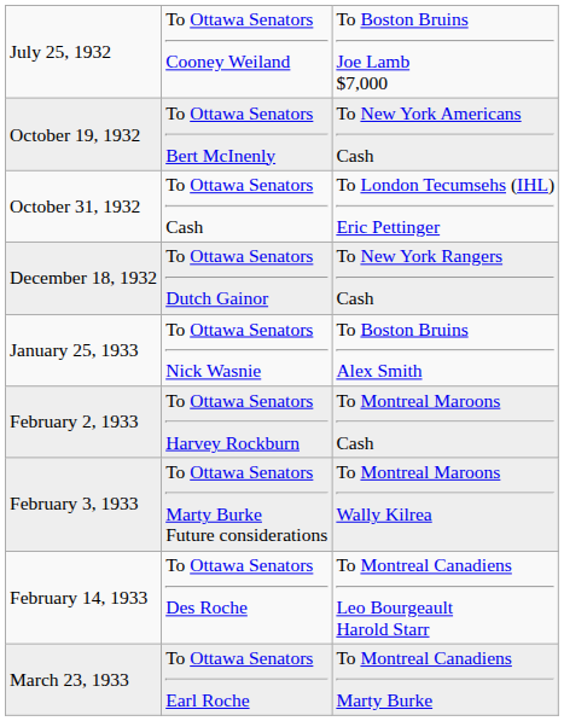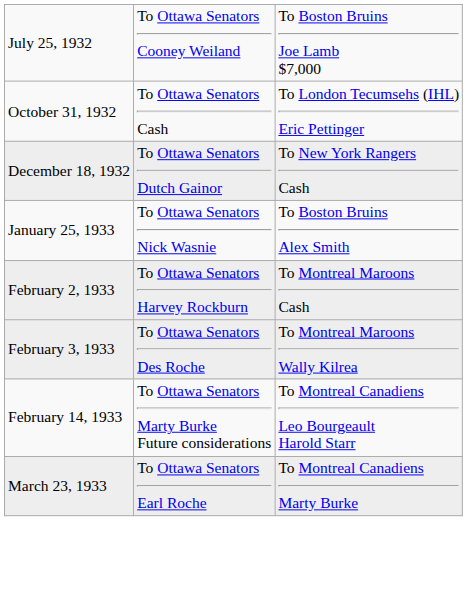 <table class="wikitable">
 <tr>
 <td>July 25, 1932</td>
 <td valign="top">To <a href='#'>Ottawa Senators</a><hr><a href='#'>Cooney Weiland</a></td>
 <td valign="top">To <a href='#'>Boston Bruins</a><hr><a href='#'>Joe Lamb</a> <br> $7,000</td>
-</tr>
-<tr style="background:#eee;">
-<td>October 19, 1932</td>
-<td valign="top">To <a href='#'>Ottawa Senators</a><hr><a href='#'>Bert McInenly</a></td>
-<td valign="top">To <a href='#'>New York Americans</a><hr>Cash</td>
 </tr>
 <tr>
 <td>October 31, 1932</td>
 <td valign="top">To <a href='#'>Ottawa Senators</a><hr>Cash</td>
 <td valign="top">To <a href='#'>London Tecumsehs</a> (<a href='#'>IHL</a>)<hr><a href='#'>Eric Pettinger</a></td>
 </tr>
 <tr style="background:#eee;">
 <td>December 18, 1932</td>
 <td valign="top">To <a href='#'>Ottawa Senators</a><hr><a href='#'>Dutch Gainor</a></td>
 <td valign="top">To <a href='#'>New York Rangers</a><hr>Cash</td>
 </tr>
 <tr>
 <td>January 25, 1933</td>
 <td valign="top">To <a href='#'>Ottawa Senators</a><hr><a href='#'>Nick Wasnie</a></td>
 <td valign="top">To <a href='#'>Boston Bruins</a><hr><a href='#'>Alex Smith</a></td>
 </tr>
 <tr style="background:#eee;">
 <td>February 2, 1933</td>
 <td valign="top">To <a href='#'>Ottawa Senators</a><hr><a href='#'>Harvey Rockburn</a></td>
 <td valign="top">To <a href='#'>Montreal Maroons</a><hr>Cash</td>
 </tr>
 <tr style="background:#eee;">
 <td>February 3, 1933</td>
-<td valign="top">To <a href='#'>Ottawa Senators</a><hr><a href='#'>Marty Burke</a><br>Future considerations</td>
+<td valign="top">To <a href='#'>Ottawa Senators</a><hr><a href='#'>Des Roche</a></td>
 <td valign="top">To <a href='#'>Montreal Maroons</a><hr><a href='#'>Wally Kilrea</a></td>
 </tr>
 <tr>
 <td>February 14, 1933</td>
-<td valign="top">To <a href='#'>Ottawa Senators</a><hr><a href='#'>Des Roche</a></td>
+<td valign="top">To <a href='#'>Ottawa Senators</a><hr><a href='#'>Marty Burke</a><br>Future considerations</td>
 <td valign="top">To <a href='#'>Montreal Canadiens</a><hr><a href='#'>Leo Bourgeault</a><br><a href='#'>Harold Starr</a></td>
 </tr>
 <tr style="background:#eee;">
 <td>March 23, 1933</td>
 <td valign="top">To <a href='#'>Ottawa Senators</a><hr><a href='#'>Earl Roche</a></td>
 <td valign="top">To <a href='#'>Montreal Canadiens</a><hr><a href='#'>Marty Burke</a></td>
 </tr>
 </table>
